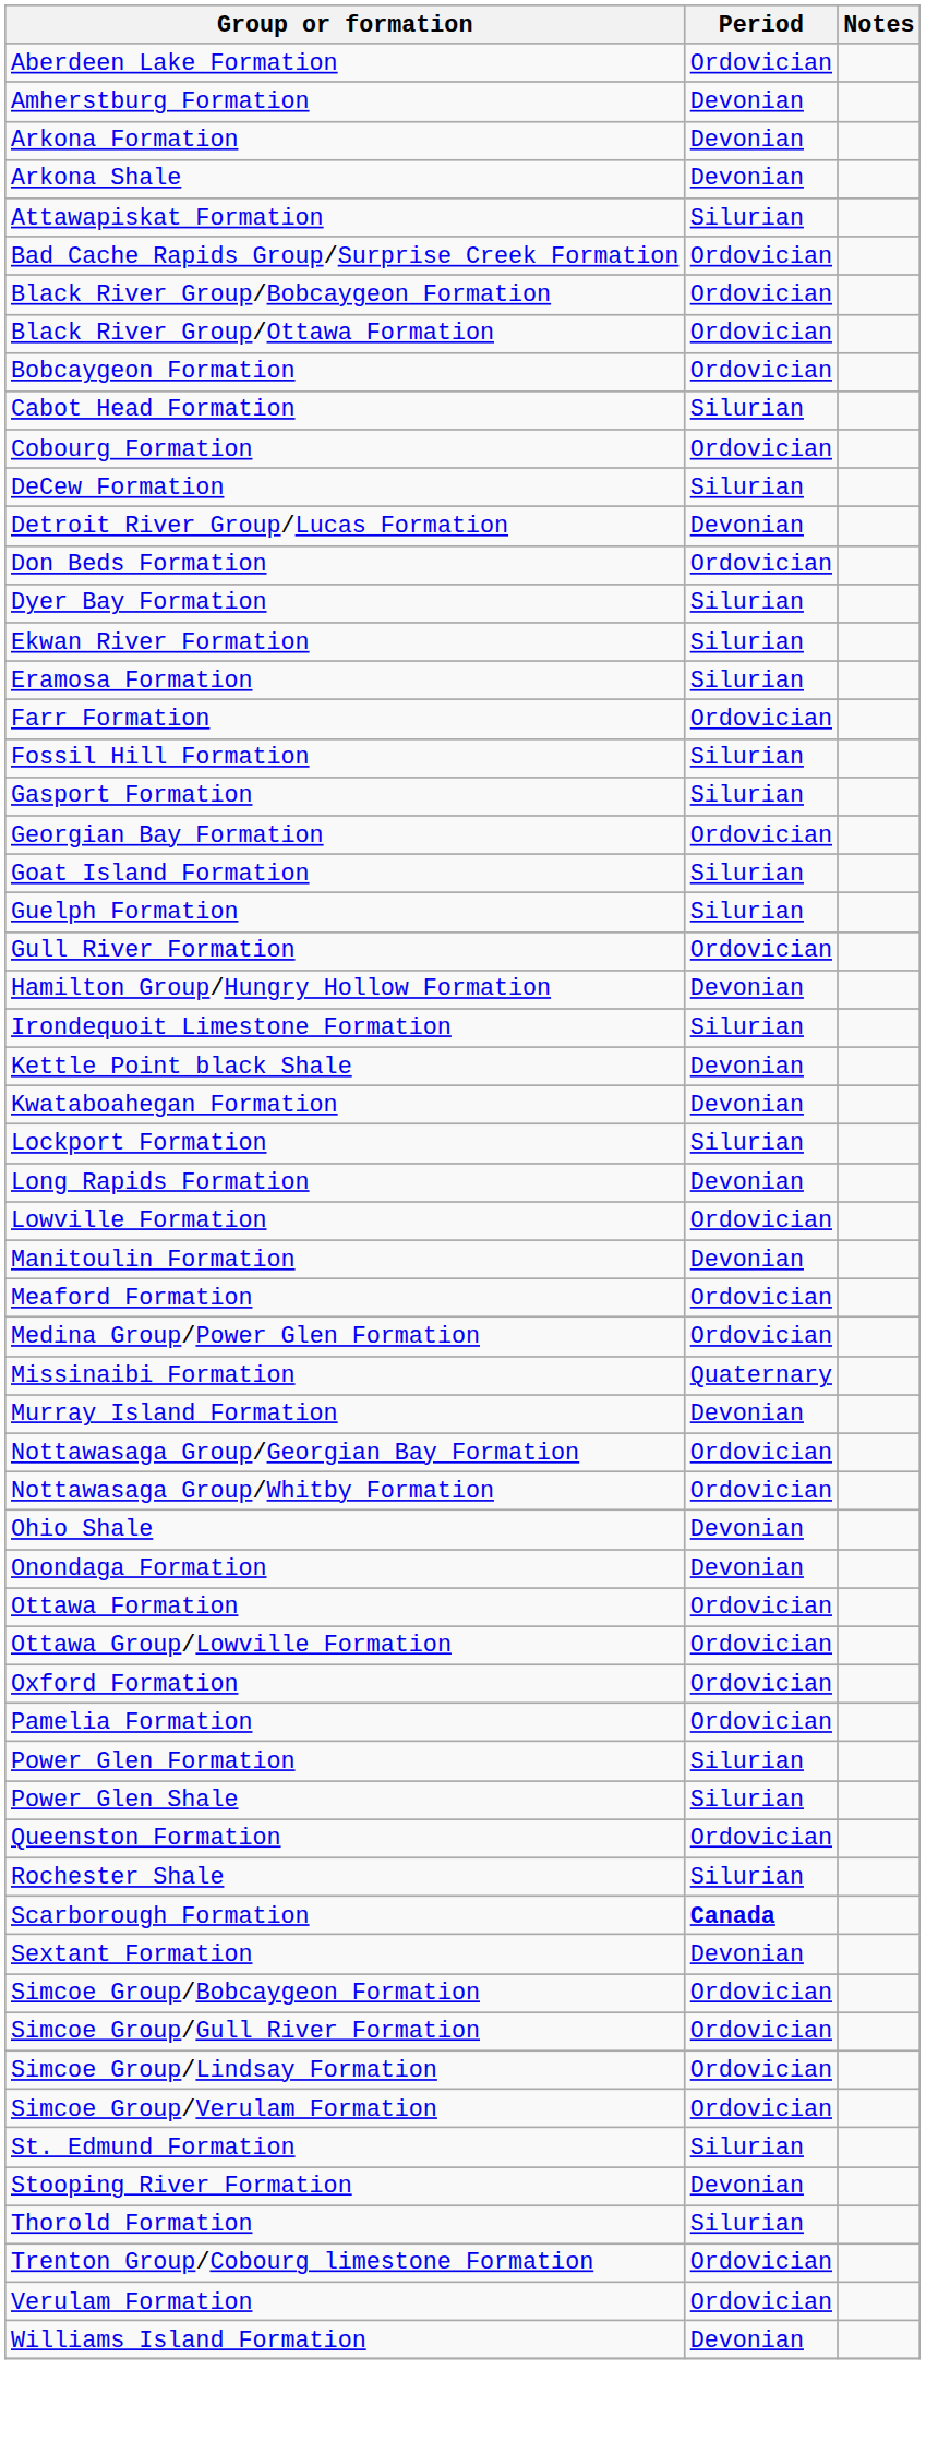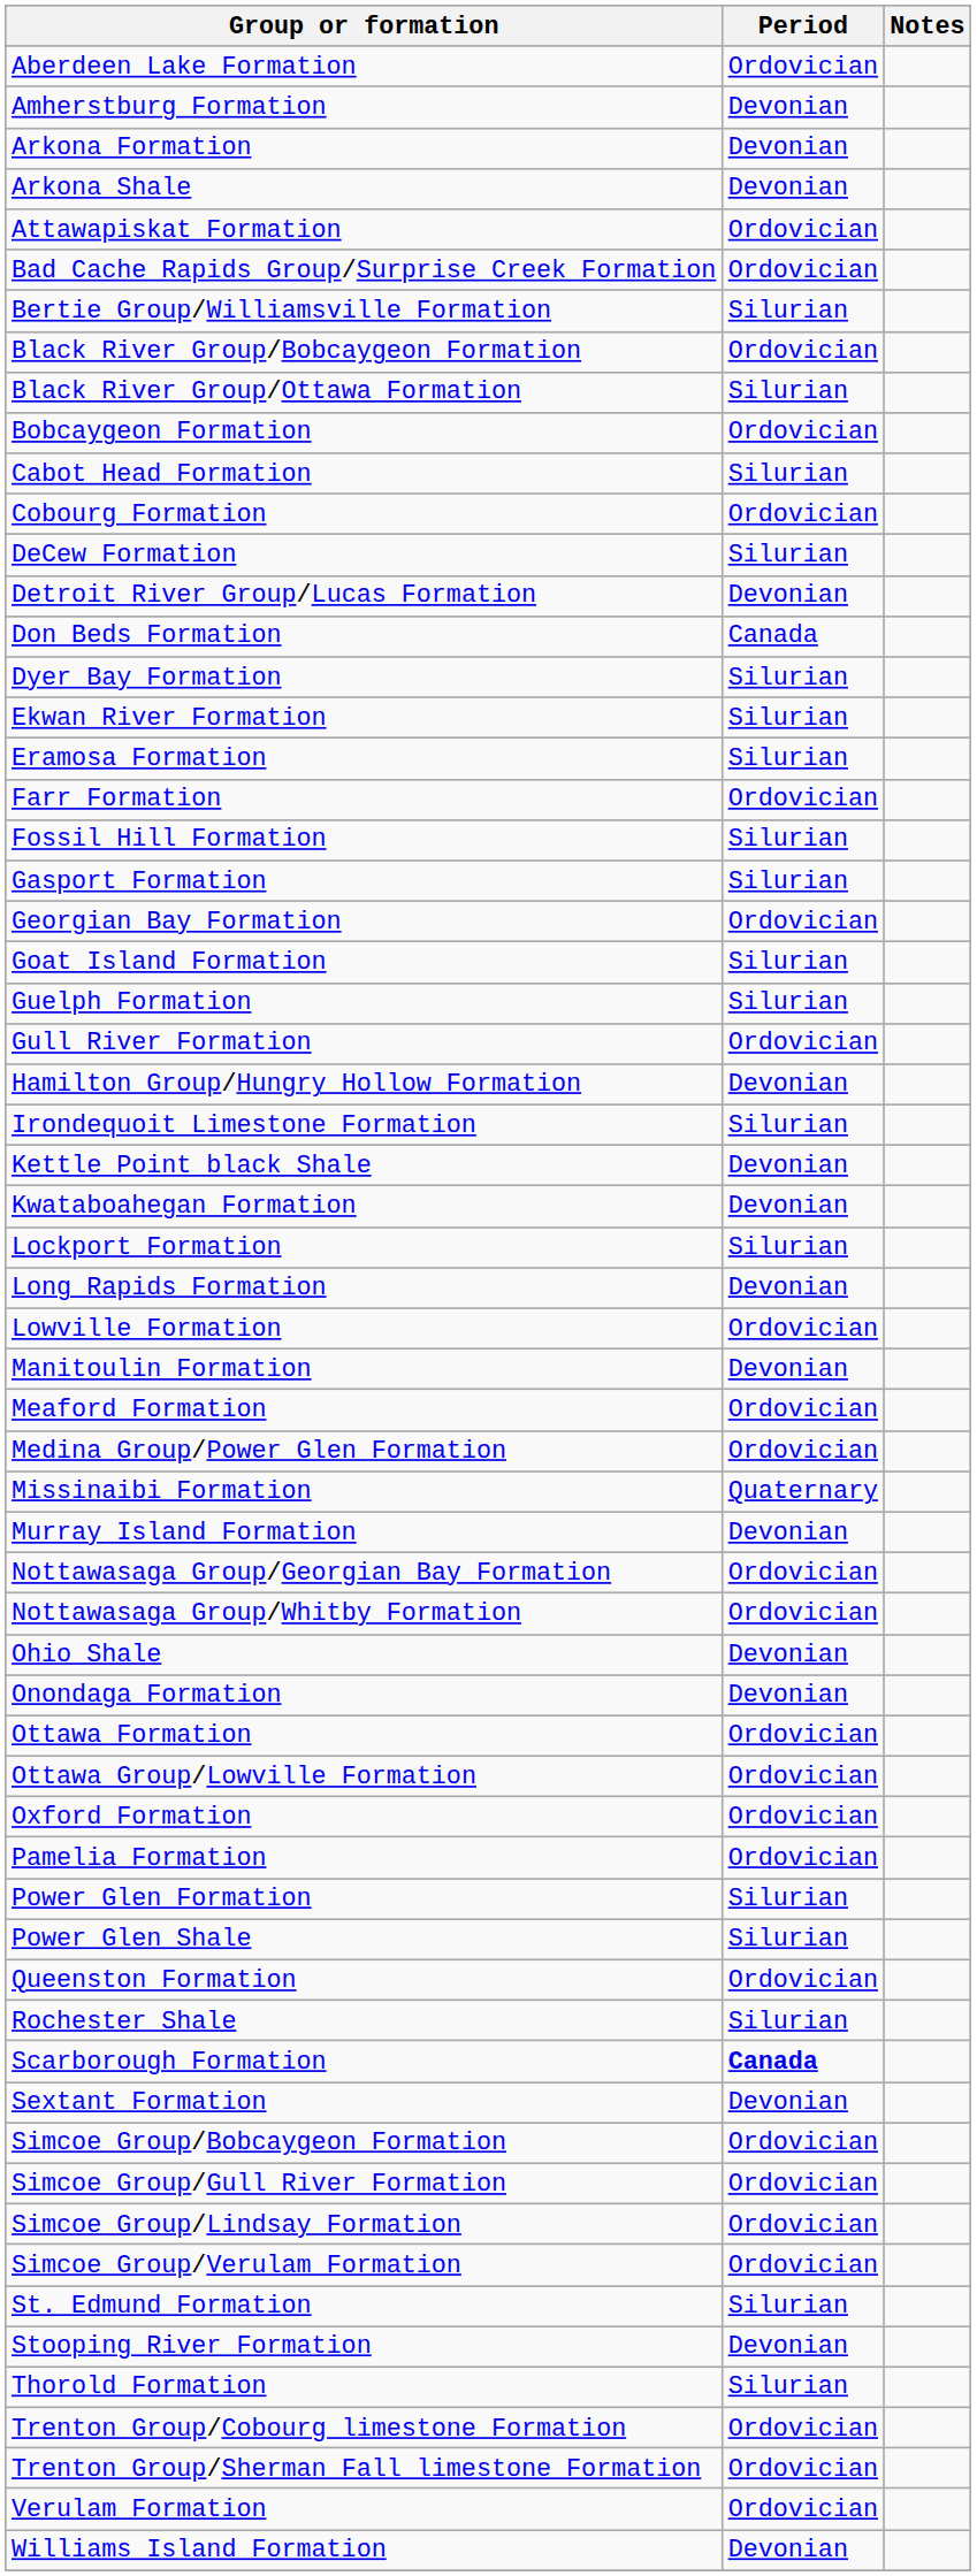 <table class="wikitable sortable">
 <tr>
 <th>Group or formation</th>
 <th>Period</th>
 <th class="unsortable">Notes</th>
 </tr>
 <tr>
 <td><a href='#'>Aberdeen Lake Formation</a></td>
 <td><a href='#'>Ordovician</a></td>
 <td></td>
 </tr>
 <tr>
 <td><a href='#'>Amherstburg Formation</a></td>
 <td><a href='#'>Devonian</a></td>
 <td></td>
 </tr>
 <tr>
 <td><a href='#'>Arkona Formation</a></td>
 <td><a href='#'>Devonian</a></td>
 <td></td>
 </tr>
 <tr>
 <td><a href='#'>Arkona Shale</a></td>
 <td><a href='#'>Devonian</a></td>
 <td></td>
 </tr>
 <tr>
 <td><a href='#'>Attawapiskat Formation</a></td>
-<td><a href='#'>Silurian</a></td>
+<td><a href='#'>Ordovician</a></td>
 <td></td>
 </tr>
 <tr>
 <td><a href='#'>Bad Cache Rapids Group</a>/<a href='#'>Surprise Creek Formation</a></td>
 <td><a href='#'>Ordovician</a></td>
+<td></td>
+</tr>
+<tr>
+<td><a href='#'>Bertie Group</a>/<a href='#'>Williamsville Formation</a></td>
+<td><a href='#'>Silurian</a></td>
 <td></td>
 </tr>
 <tr>
 <td><a href='#'>Black River Group</a>/<a href='#'>Bobcaygeon Formation</a></td>
 <td><a href='#'>Ordovician</a></td>
 <td></td>
 </tr>
 <tr>
 <td><a href='#'>Black River Group</a>/<a href='#'>Ottawa Formation</a></td>
-<td><a href='#'>Ordovician</a></td>
+<td><a href='#'>Silurian</a></td>
 <td></td>
 </tr>
 <tr>
 <td><a href='#'>Bobcaygeon Formation</a></td>
 <td><a href='#'>Ordovician</a></td>
 <td></td>
 </tr>
 <tr>
 <td><a href='#'>Cabot Head Formation</a></td>
 <td><a href='#'>Silurian</a></td>
 <td></td>
 </tr>
 <tr>
 <td><a href='#'>Cobourg Formation</a></td>
 <td><a href='#'>Ordovician</a></td>
 <td></td>
 </tr>
 <tr>
 <td><a href='#'>DeCew Formation</a></td>
 <td><a href='#'>Silurian</a></td>
 <td></td>
 </tr>
 <tr>
 <td><a href='#'>Detroit River Group</a>/<a href='#'>Lucas Formation</a></td>
 <td><a href='#'>Devonian</a></td>
 <td></td>
 </tr>
 <tr>
 <td><a href='#'>Don Beds Formation</a></td>
-<td><a href='#'>Ordovician</a></td>
+<td><a href='#'>Canada</a></td>
 <td></td>
 </tr>
 <tr>
 <td><a href='#'>Dyer Bay Formation</a></td>
 <td><a href='#'>Silurian</a></td>
 <td></td>
 </tr>
 <tr>
 <td><a href='#'>Ekwan River Formation</a></td>
 <td><a href='#'>Silurian</a></td>
 <td></td>
 </tr>
 <tr>
 <td><a href='#'>Eramosa Formation</a></td>
 <td><a href='#'>Silurian</a></td>
 <td></td>
 </tr>
 <tr>
 <td><a href='#'>Farr Formation</a></td>
 <td><a href='#'>Ordovician</a></td>
 <td></td>
 </tr>
 <tr>
 <td><a href='#'>Fossil Hill Formation</a></td>
 <td><a href='#'>Silurian</a></td>
 <td></td>
 </tr>
 <tr>
 <td><a href='#'>Gasport Formation</a></td>
 <td><a href='#'>Silurian</a></td>
 <td></td>
 </tr>
 <tr>
 <td><a href='#'>Georgian Bay Formation</a></td>
 <td><a href='#'>Ordovician</a></td>
 <td></td>
 </tr>
 <tr>
 <td><a href='#'>Goat Island Formation</a></td>
 <td><a href='#'>Silurian</a></td>
 <td></td>
 </tr>
 <tr>
 <td><a href='#'>Guelph Formation</a></td>
 <td><a href='#'>Silurian</a></td>
 <td></td>
 </tr>
 <tr>
 <td><a href='#'>Gull River Formation</a></td>
 <td><a href='#'>Ordovician</a></td>
 <td></td>
 </tr>
 <tr>
 <td><a href='#'>Hamilton Group</a>/<a href='#'>Hungry Hollow Formation</a></td>
 <td><a href='#'>Devonian</a></td>
 <td></td>
 </tr>
 <tr>
 <td><a href='#'>Irondequoit Limestone Formation</a></td>
 <td><a href='#'>Silurian</a></td>
 <td></td>
 </tr>
 <tr>
 <td><a href='#'>Kettle Point black Shale</a></td>
 <td><a href='#'>Devonian</a></td>
 <td></td>
 </tr>
 <tr>
 <td><a href='#'>Kwataboahegan Formation</a></td>
 <td><a href='#'>Devonian</a></td>
 <td></td>
 </tr>
 <tr>
 <td><a href='#'>Lockport Formation</a></td>
 <td><a href='#'>Silurian</a></td>
 <td></td>
 </tr>
 <tr>
 <td><a href='#'>Long Rapids Formation</a></td>
 <td><a href='#'>Devonian</a></td>
 <td></td>
 </tr>
 <tr>
 <td><a href='#'>Lowville Formation</a></td>
 <td><a href='#'>Ordovician</a></td>
 <td></td>
 </tr>
 <tr>
 <td><a href='#'>Manitoulin Formation</a></td>
 <td><a href='#'>Devonian</a></td>
 <td></td>
 </tr>
 <tr>
 <td><a href='#'>Meaford Formation</a></td>
 <td><a href='#'>Ordovician</a></td>
 <td></td>
 </tr>
 <tr>
 <td><a href='#'>Medina Group</a>/<a href='#'>Power Glen Formation</a></td>
 <td><a href='#'>Ordovician</a></td>
 <td></td>
 </tr>
 <tr>
 <td><a href='#'>Missinaibi Formation</a></td>
 <td><a href='#'>Quaternary</a></td>
 <td></td>
 </tr>
 <tr>
 <td><a href='#'>Murray Island Formation</a></td>
 <td><a href='#'>Devonian</a></td>
 <td></td>
 </tr>
 <tr>
 <td><a href='#'>Nottawasaga Group</a>/<a href='#'>Georgian Bay Formation</a></td>
 <td><a href='#'>Ordovician</a></td>
 <td></td>
 </tr>
 <tr>
 <td><a href='#'>Nottawasaga Group</a>/<a href='#'>Whitby Formation</a></td>
 <td><a href='#'>Ordovician</a></td>
 <td></td>
 </tr>
 <tr>
 <td><a href='#'>Ohio Shale</a></td>
 <td><a href='#'>Devonian</a></td>
 <td></td>
 </tr>
 <tr>
 <td><a href='#'>Onondaga Formation</a></td>
 <td><a href='#'>Devonian</a></td>
 <td></td>
 </tr>
 <tr>
 <td><a href='#'>Ottawa Formation</a></td>
 <td><a href='#'>Ordovician</a></td>
 <td></td>
 </tr>
 <tr>
 <td><a href='#'>Ottawa Group</a>/<a href='#'>Lowville Formation</a></td>
 <td><a href='#'>Ordovician</a></td>
 <td></td>
 </tr>
 <tr>
 <td><a href='#'>Oxford Formation</a></td>
 <td><a href='#'>Ordovician</a></td>
 <td></td>
 </tr>
 <tr>
 <td><a href='#'>Pamelia Formation</a></td>
 <td><a href='#'>Ordovician</a></td>
 <td></td>
 </tr>
 <tr>
 <td><a href='#'>Power Glen Formation</a></td>
 <td><a href='#'>Silurian</a></td>
 <td></td>
 </tr>
 <tr>
 <td><a href='#'>Power Glen Shale</a></td>
 <td><a href='#'>Silurian</a></td>
 <td></td>
 </tr>
 <tr>
 <td><a href='#'>Queenston Formation</a></td>
 <td><a href='#'>Ordovician</a></td>
 <td></td>
 </tr>
 <tr>
 <td><a href='#'>Rochester Shale</a></td>
 <td><a href='#'>Silurian</a></td>
 <td></td>
 </tr>
 <tr>
 <td><a href='#'>Scarborough Formation</a></td>
 <td><strong><a href='#'>Canada</a></strong></td>
 <td></td>
 </tr>
 <tr>
 <td><a href='#'>Sextant Formation</a></td>
 <td><a href='#'>Devonian</a></td>
 <td></td>
 </tr>
 <tr>
 <td><a href='#'>Simcoe Group</a>/<a href='#'>Bobcaygeon Formation</a></td>
 <td><a href='#'>Ordovician</a></td>
 <td></td>
 </tr>
 <tr>
 <td><a href='#'>Simcoe Group</a>/<a href='#'>Gull River Formation</a></td>
 <td><a href='#'>Ordovician</a></td>
 <td></td>
 </tr>
 <tr>
 <td><a href='#'>Simcoe Group</a>/<a href='#'>Lindsay Formation</a></td>
 <td><a href='#'>Ordovician</a></td>
 <td></td>
 </tr>
 <tr>
 <td><a href='#'>Simcoe Group</a>/<a href='#'>Verulam Formation</a></td>
 <td><a href='#'>Ordovician</a></td>
 <td></td>
 </tr>
 <tr>
 <td><a href='#'>St. Edmund Formation</a></td>
 <td><a href='#'>Silurian</a></td>
 <td></td>
 </tr>
 <tr>
 <td><a href='#'>Stooping River Formation</a></td>
 <td><a href='#'>Devonian</a></td>
 <td></td>
 </tr>
 <tr>
 <td><a href='#'>Thorold Formation</a></td>
 <td><a href='#'>Silurian</a></td>
 <td></td>
 </tr>
 <tr>
 <td><a href='#'>Trenton Group</a>/<a href='#'>Cobourg limestone Formation</a></td>
 <td><a href='#'>Ordovician</a></td>
 <td></td>
 </tr>
 <tr>
+<td><a href='#'>Trenton Group</a>/<a href='#'>Sherman Fall limestone Formation</a></td>
+<td><a href='#'>Ordovician</a></td>
+<td></td>
+</tr>
+<tr>
 <td><a href='#'>Verulam Formation</a></td>
 <td><a href='#'>Ordovician</a></td>
 <td></td>
 </tr>
 <tr>
 <td><a href='#'>Williams Island Formation</a></td>
 <td><a href='#'>Devonian</a></td>
 <td></td>
 </tr>
 <tr>
 </tr>
 </table>
